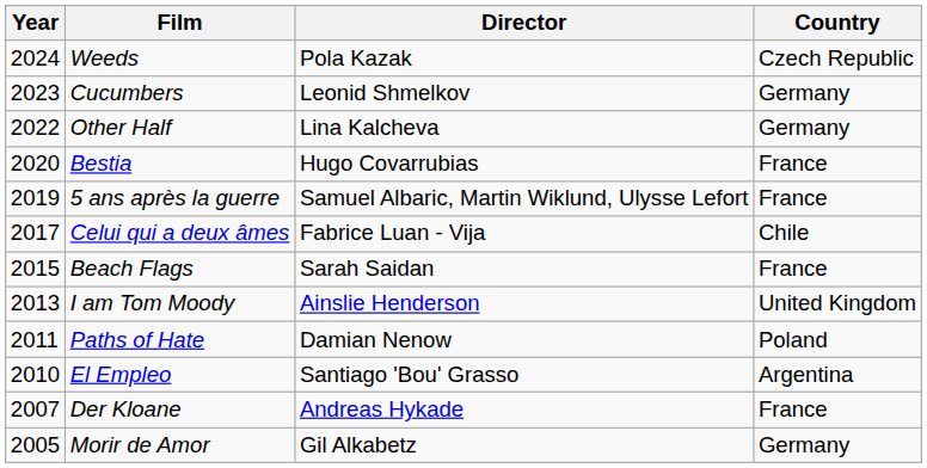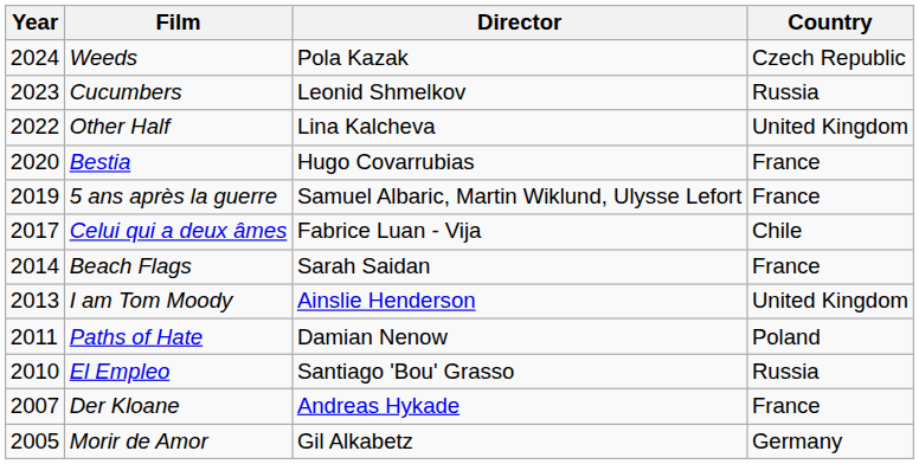 <table class="wikitable sortable">
 <tr>
 <th>Year</th>
 <th>Film</th>
 <th>Director</th>
 <th>Country</th>
 </tr>
 <tr>
 <td>2024</td>
 <td><em>Weeds</em></td>
 <td>Pola Kazak</td>
 <td>Czech Republic</td>
 </tr>
 <tr>
 <td>2023</td>
 <td><em>Cucumbers</em></td>
 <td>Leonid Shmelkov</td>
-<td>Germany</td>
+<td>Russia</td>
 </tr>
 <tr>
 <td>2022</td>
 <td><em>Other Half</em></td>
 <td>Lina Kalcheva</td>
-<td>Germany</td>
+<td>United Kingdom</td>
 </tr>
 <tr>
 <td>2020</td>
 <td><em><a href='#'>Bestia</a></em></td>
 <td>Hugo Covarrubias</td>
 <td>France</td>
 </tr>
 <tr>
 <td>2019</td>
 <td><em>5 ans après la guerre</em></td>
 <td>Samuel Albaric, Martin Wiklund, Ulysse Lefort</td>
 <td>France</td>
 </tr>
 <tr>
 <td>2017</td>
 <td><em><a href='#'>Celui qui a deux âmes</a></em></td>
 <td>Fabrice Luan - Vija</td>
 <td>Chile</td>
 </tr>
 <tr>
-<td>2015</td>
+<td>2014</td>
 <td><em>Beach Flags</em></td>
 <td>Sarah Saidan</td>
 <td>France</td>
 </tr>
 <tr>
 <td>2013</td>
 <td><em>I am Tom Moody</em></td>
 <td><a href='#'>Ainslie Henderson</a></td>
 <td>United Kingdom</td>
 </tr>
 <tr>
 <td>2011</td>
 <td><em><a href='#'>Paths of Hate</a></em></td>
 <td>Damian Nenow</td>
 <td>Poland</td>
 </tr>
 <tr>
 <td>2010</td>
 <td><em><a href='#'>El Empleo</a></em></td>
 <td>Santiago 'Bou' Grasso</td>
-<td>Argentina</td>
+<td>Russia</td>
 </tr>
 <tr>
 <td>2007</td>
 <td><em>Der Kloane</em></td>
 <td><a href='#'>Andreas Hykade</a></td>
 <td>France</td>
 </tr>
 <tr>
 <td>2005</td>
 <td><em>Morir de Amor</em></td>
 <td>Gil Alkabetz</td>
 <td>Germany</td>
 </tr>
 </table>
